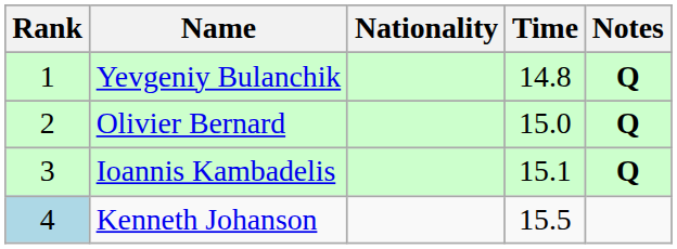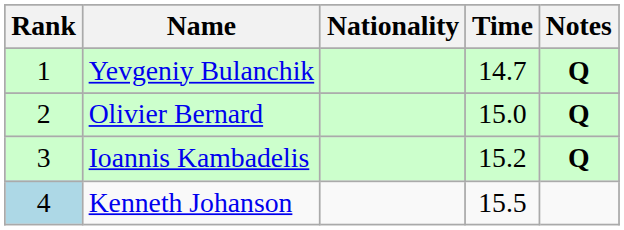 <table class="wikitable sortable" style="text-align:center">
 <tr>
 <th>Rank</th>
 <th>Name</th>
 <th>Nationality</th>
 <th>Time</th>
 <th>Notes</th>
 </tr>
 <tr bgcolor=ccffcc>
 <td>1</td>
 <td align=left><a href='#'>Yevgeniy Bulanchik</a></td>
 <td align=left></td>
-<td>14.8</td>
+<td>14.7</td>
 <td><strong>Q</strong></td>
 </tr>
 <tr bgcolor=ccffcc>
 <td>2</td>
 <td align=left><a href='#'>Olivier Bernard</a></td>
 <td align=left></td>
 <td>15.0</td>
 <td><strong>Q</strong></td>
 </tr>
 <tr bgcolor=ccffcc>
 <td>3</td>
 <td align=left><a href='#'>Ioannis Kambadelis</a></td>
 <td align=left></td>
-<td>15.1</td>
+<td>15.2</td>
 <td><strong>Q</strong></td>
 </tr>
 <tr>
 <td style="background: lightblue;">4</td>
 <td align=left><a href='#'>Kenneth Johanson</a></td>
 <td align=left></td>
 <td>15.5</td>
 <td></td>
 </tr>
 </table>
